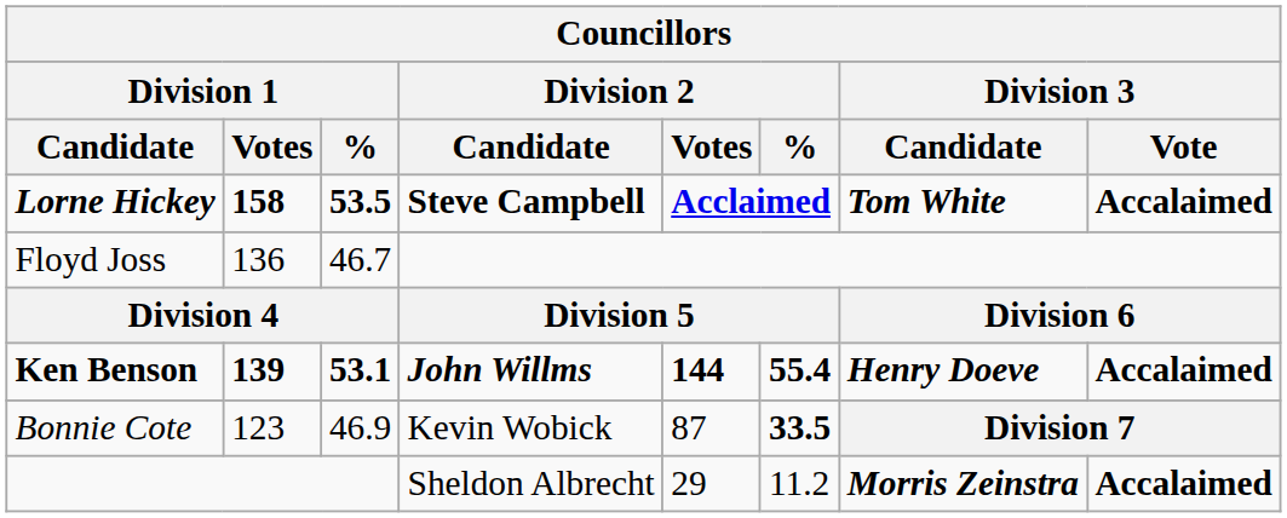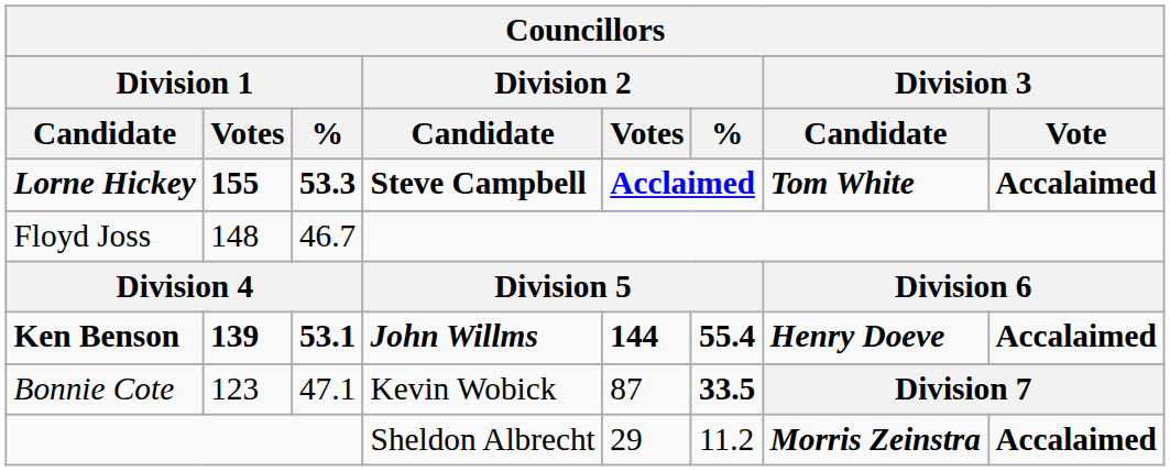 <table class="wikitable collapsible collapsed" align="right">
 <tr>
 <th colspan=9>Councillors</th>
 </tr>
 <tr>
 <th colspan=3>Division 1</th>
 <th colspan=3>Division 2</th>
 <th colspan=2>Division 3</th>
 </tr>
 <tr>
 <th>Candidate</th>
 <th>Votes</th>
 <th>%</th>
 <th>Candidate</th>
 <th>Votes</th>
 <th>%</th>
 <th>Candidate</th>
 <th>Vote</th>
 </tr>
 <tr>
 <td><strong><em>Lorne Hickey</em></strong></td>
-<td><strong>158</strong></td>
-<td><strong>53.5</strong></td>
+<td><strong>155</strong></td>
+<td><strong>53.3</strong></td>
 <td><strong>Steve Campbell</strong></td>
 <td colspan=2><strong><a href='#'>Acclaimed</a></strong></td>
 <td><strong><em>Tom White</em></strong></td>
 <td><strong>Accalaimed</strong></td>
 </tr>
 <tr>
 <td>Floyd Joss</td>
-<td>136</td>
+<td>148</td>
 <td>46.7</td>
 </tr>
 <tr>
 <th colspan=3>Division 4</th>
 <th colspan=3>Division 5</th>
 <th colspan=2>Division 6</th>
 </tr>
 <tr>
 <td><strong>Ken Benson</strong></td>
 <td><strong>139</strong></td>
 <td><strong>53.1</strong></td>
 <td><strong><em>John Willms</em></strong></td>
 <td><strong>144</strong></td>
 <td><strong>55.4</strong></td>
 <td><strong><em>Henry Doeve</em></strong></td>
 <td><strong>Accalaimed</strong></td>
 </tr>
 <tr>
 <td><em>Bonnie Cote</em></td>
 <td>123</td>
-<td>46.9</td>
+<td>47.1</td>
 <td>Kevin Wobick</td>
 <td>87</td>
 <td><strong>33.5</strong></td>
 <th colspan=2>Division 7</th>
 </tr>
 <tr>
 <td colspan=3></td>
 <td>Sheldon Albrecht</td>
 <td>29</td>
 <td>11.2</td>
 <td><strong><em>Morris Zeinstra</em></strong></td>
 <td><strong>Accalaimed</strong></td>
 </tr>
 </table>
